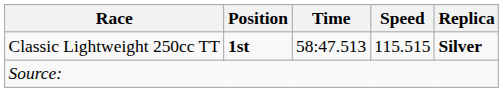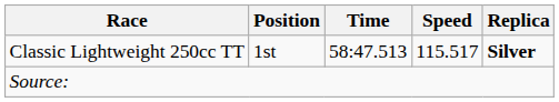 <table class="wikitable">
 <tr>
 <th>Race</th>
 <th>Position</th>
 <th>Time</th>
 <th>Speed</th>
 <th>Replica</th>
 </tr>
 <tr>
 <td>Classic Lightweight 250cc TT</td>
-<td><strong>1st</strong></td>
+<td>1st</td>
 <td>58:47.513</td>
-<td>115.515</td>
+<td>115.517</td>
 <td><strong>Silver</strong></td>
 </tr>
 <tr>
 <td colspan=5><em>Source:</em></td>
 </tr>
 </table>
